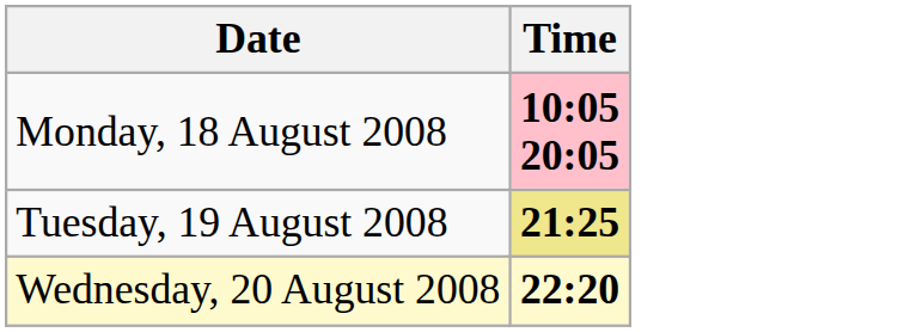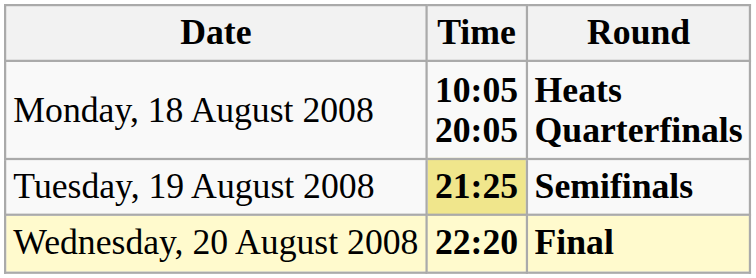 <table class="wikitable">
 <tr>
 <th>Date</th>
 <th>Time</th>
+<th>Round</th>
 </tr>
 <tr>
 <td>Monday, 18 August 2008</td>
-<td style="background: pink;"><strong>10:05</strong><br><strong>20:05</strong></td>
+<td><strong>10:05</strong><br><strong>20:05</strong></td>
+<td><strong>Heats</strong><br><strong>Quarterfinals</strong></td>
 </tr>
 <tr>
 <td>Tuesday, 19 August 2008</td>
 <td style="background: khaki;"><strong>21:25</strong></td>
+<td><strong>Semifinals</strong></td>
 </tr>
 <tr style=background:lemonchiffon>
 <td>Wednesday, 20 August 2008</td>
 <td><strong>22:20</strong></td>
+<td><strong>Final</strong></td>
 </tr>
 </table>
